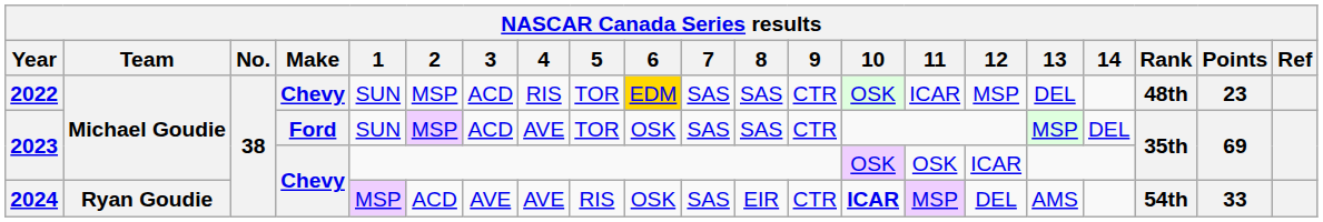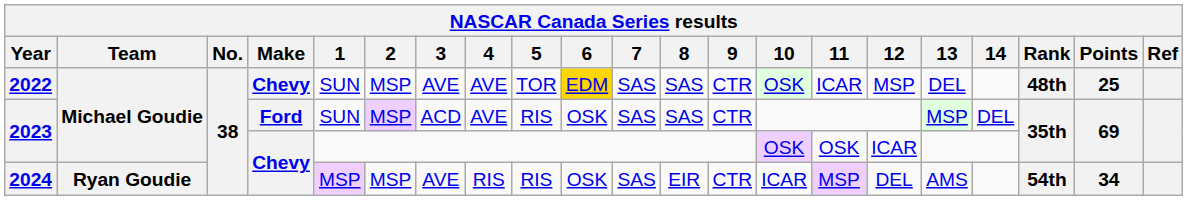 <table class="wikitable" style="text-align:center; font-size:80%">
 <tr>
 <th colspan=45><a href='#'>NASCAR Canada Series</a> results</th>
 </tr>
 <tr>
 <th>Year</th>
 <th>Team</th>
 <th>No.</th>
 <th>Make</th>
 <th>1</th>
 <th>2</th>
 <th>3</th>
 <th>4</th>
 <th>5</th>
 <th>6</th>
 <th>7</th>
 <th>8</th>
 <th>9</th>
 <th>10</th>
 <th>11</th>
 <th>12</th>
 <th>13</th>
 <th>14</th>
 <th>Rank</th>
 <th>Points</th>
 <th>Ref</th>
 </tr>
 <tr>
 <th><a href='#'>2022</a></th>
 <th rowspan=3>Michael Goudie</th>
 <th rowspan=4>38</th>
 <th><a href='#'>Chevy</a></th>
 <td><a href='#'>SUN</a></td>
 <td><a href='#'>MSP</a></td>
-<td><a href='#'>ACD</a></td>
-<td><a href='#'>RIS</a></td>
+<td><a href='#'>AVE</a></td>
+<td><a href='#'>AVE</a></td>
 <td><a href='#'>TOR</a></td>
 <td style="background: gold;"><a href='#'>EDM</a></td>
 <td><a href='#'>SAS</a></td>
 <td><a href='#'>SAS</a></td>
 <td><a href='#'>CTR</a></td>
 <td style="background:#DFFFDF;"><a href='#'>OSK</a><br></td>
 <td><a href='#'>ICAR</a></td>
 <td><a href='#'>MSP</a></td>
 <td><a href='#'>DEL</a></td>
 <td></td>
 <th>48th</th>
-<th>23</th>
+<th>25</th>
 <th></th>
 </tr>
 <tr>
 <th rowspan=2><a href='#'>2023</a></th>
 <th><a href='#'>Ford</a></th>
 <td><a href='#'>SUN</a></td>
 <td style="background:#EFCFFF;"><a href='#'>MSP</a><br></td>
 <td><a href='#'>ACD</a></td>
 <td><a href='#'>AVE</a></td>
-<td><a href='#'>TOR</a></td>
+<td><a href='#'>RIS</a></td>
 <td><a href='#'>OSK</a></td>
 <td><a href='#'>SAS</a></td>
 <td><a href='#'>SAS</a></td>
 <td><a href='#'>CTR</a></td>
 <td colspan=3></td>
 <td style="background:#DFFFDF;"><a href='#'>MSP</a><br></td>
 <td><a href='#'>DEL</a></td>
 <th rowspan=2>35th</th>
 <th rowspan=2>69</th>
 <th rowspan=2></th>
 </tr>
 <tr>
 <th rowspan=2><a href='#'>Chevy</a></th>
 <td colspan=9></td>
 <td style="background:#EFCFFF;"><a href='#'>OSK</a><br></td>
 <td><a href='#'>OSK</a></td>
 <td><a href='#'>ICAR</a></td>
 <td colspan=2></td>
 </tr>
 <tr>
 <th><a href='#'>2024</a></th>
 <th>Ryan Goudie</th>
 <td style="background:#EFCFFF;"><a href='#'>MSP</a><br></td>
-<td><a href='#'>ACD</a></td>
+<td><a href='#'>MSP</a></td>
 <td><a href='#'>AVE</a></td>
-<td><a href='#'>AVE</a></td>
+<td><a href='#'>RIS</a></td>
 <td><a href='#'>RIS</a></td>
 <td><a href='#'>OSK</a></td>
 <td><a href='#'>SAS</a></td>
 <td><a href='#'>EIR</a></td>
 <td><a href='#'>CTR</a></td>
-<td><strong><a href='#'>ICAR</a></strong></td>
+<td><a href='#'>ICAR</a></td>
 <td style="background:#EFCFFF;"><a href='#'>MSP</a><br></td>
 <td><a href='#'>DEL</a></td>
 <td><a href='#'>AMS</a></td>
 <td></td>
 <th>54th</th>
-<th>33</th>
+<th>34</th>
 <th></th>
 </tr>
 </table>
